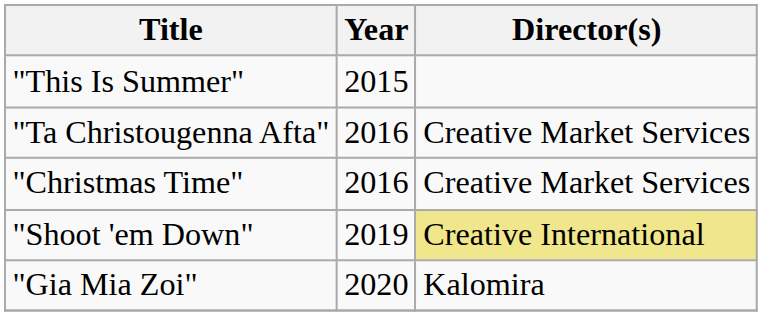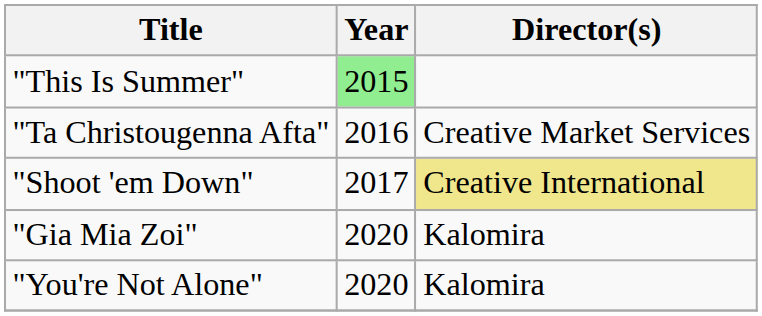 <table class="wikitable plainrowheaders sortable">
 <tr>
 <th scope="col">Title</th>
 <th scope="col">Year</th>
 <th scope="col">Director(s)</th>
 </tr>
 <tr>
 <td>"This Is Summer"</td>
-<td>2015</td>
+<td style="background: lightgreen;">2015</td>
 <td></td>
 </tr>
 <tr>
 <td>"Ta Christougenna Afta"</td>
 <td>2016</td>
 <td>Creative Market Services</td>
 </tr>
 <tr>
-<td>"Christmas Time"</td>
-<td>2016</td>
-<td>Creative Market Services</td>
-</tr>
-<tr>
 <td>"Shoot 'em Down"</td>
-<td>2019</td>
+<td>2017</td>
 <td style="background: khaki;">Creative International</td>
 </tr>
 <tr>
 <td>"Gia Mia Zoi"</td>
 <td>2020</td>
 <td>Kalomira</td>
 </tr>
 <tr>
+<td>"You're Not Alone"</td>
+<td>2020</td>
+<td>Kalomira</td>
+</tr>
+<tr>
 </tr>
 </table>
